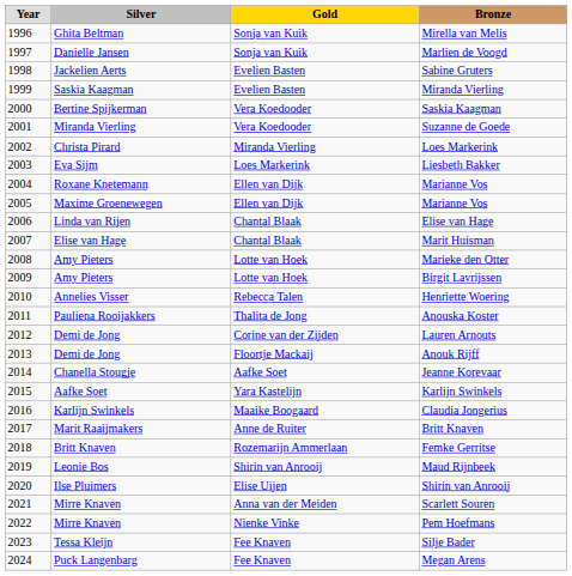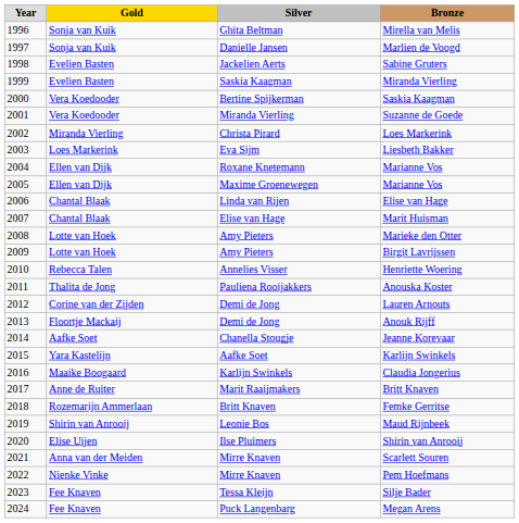 <table class="wikitable" style="width: 60%; text-align:left;">
 <tr>
 <td style="background:#DDDDDD; font-weight:bold; text-align:center;">Year</td>
+<td style="background:gold; font-weight:bold; text-align:center;">Gold</td>
 <td style="background:silver; font-weight:bold; text-align:center;">Silver</td>
-<td style="background:gold; font-weight:bold; text-align:center;">Gold</td>
 <td style="background:#cc9966; font-weight:bold; text-align:center;">Bronze</td>
 </tr>
 <tr>
 <td>1996</td>
+<td><a href='#'>Sonja van Kuik</a></td>
 <td><a href='#'>Ghita Beltman</a></td>
-<td><a href='#'>Sonja van Kuik</a></td>
 <td><a href='#'>Mirella van Melis</a></td>
 </tr>
 <tr>
 <td>1997</td>
+<td><a href='#'>Sonja van Kuik</a></td>
 <td><a href='#'>Danielle Jansen</a></td>
-<td><a href='#'>Sonja van Kuik</a></td>
 <td><a href='#'>Marlien de Voogd</a></td>
 </tr>
 <tr>
 <td>1998</td>
+<td><a href='#'>Evelien Basten</a></td>
 <td><a href='#'>Jackelien Aerts</a></td>
-<td><a href='#'>Evelien Basten</a></td>
 <td><a href='#'>Sabine Gruters</a></td>
 </tr>
 <tr>
 <td>1999</td>
+<td><a href='#'>Evelien Basten</a></td>
 <td><a href='#'>Saskia Kaagman</a></td>
-<td><a href='#'>Evelien Basten</a></td>
 <td><a href='#'>Miranda Vierling</a></td>
 </tr>
 <tr>
 <td>2000</td>
+<td><a href='#'>Vera Koedooder</a></td>
 <td><a href='#'>Bertine Spijkerman</a></td>
-<td><a href='#'>Vera Koedooder</a></td>
 <td><a href='#'>Saskia Kaagman</a></td>
 </tr>
 <tr>
 <td>2001</td>
+<td><a href='#'>Vera Koedooder</a></td>
 <td><a href='#'>Miranda Vierling</a></td>
-<td><a href='#'>Vera Koedooder</a></td>
 <td><a href='#'>Suzanne de Goede</a></td>
 </tr>
 <tr>
 <td>2002</td>
+<td><a href='#'>Miranda Vierling</a></td>
 <td><a href='#'>Christa Pirard</a></td>
-<td><a href='#'>Miranda Vierling</a></td>
 <td><a href='#'>Loes Markerink</a></td>
 </tr>
 <tr>
 <td>2003</td>
+<td><a href='#'>Loes Markerink</a></td>
 <td><a href='#'>Eva Sijm</a></td>
-<td><a href='#'>Loes Markerink</a></td>
 <td><a href='#'>Liesbeth Bakker</a></td>
 </tr>
 <tr>
 <td>2004</td>
+<td><a href='#'>Ellen van Dijk</a></td>
 <td><a href='#'>Roxane Knetemann</a></td>
-<td><a href='#'>Ellen van Dijk</a></td>
 <td><a href='#'>Marianne Vos</a></td>
 </tr>
 <tr>
 <td>2005</td>
+<td><a href='#'>Ellen van Dijk</a></td>
 <td><a href='#'>Maxime Groenewegen</a></td>
-<td><a href='#'>Ellen van Dijk</a></td>
 <td><a href='#'>Marianne Vos</a></td>
 </tr>
 <tr>
 <td>2006</td>
+<td><a href='#'>Chantal Blaak</a></td>
 <td><a href='#'>Linda van Rijen</a></td>
-<td><a href='#'>Chantal Blaak</a></td>
 <td><a href='#'>Elise van Hage</a></td>
 </tr>
 <tr>
 <td>2007</td>
+<td><a href='#'>Chantal Blaak</a></td>
 <td><a href='#'>Elise van Hage</a></td>
-<td><a href='#'>Chantal Blaak</a></td>
 <td><a href='#'>Marit Huisman</a></td>
 </tr>
 <tr>
 <td>2008</td>
+<td><a href='#'>Lotte van Hoek</a></td>
 <td><a href='#'>Amy Pieters</a></td>
-<td><a href='#'>Lotte van Hoek</a></td>
 <td><a href='#'>Marieke den Otter</a></td>
 </tr>
 <tr>
 <td>2009</td>
+<td><a href='#'>Lotte van Hoek</a></td>
 <td><a href='#'>Amy Pieters</a></td>
-<td><a href='#'>Lotte van Hoek</a></td>
 <td><a href='#'>Birgit Lavrijssen</a></td>
 </tr>
 <tr>
 <td>2010</td>
+<td><a href='#'>Rebecca Talen</a></td>
 <td><a href='#'>Annelies Visser</a></td>
-<td><a href='#'>Rebecca Talen</a></td>
 <td><a href='#'>Henriette Woering</a></td>
 </tr>
 <tr>
 <td>2011</td>
+<td><a href='#'>Thalita de Jong</a></td>
 <td><a href='#'>Pauliena Rooijakkers</a></td>
-<td><a href='#'>Thalita de Jong</a></td>
 <td><a href='#'>Anouska Koster</a></td>
 </tr>
 <tr>
 <td>2012</td>
+<td><a href='#'>Corine van der Zijden</a></td>
 <td><a href='#'>Demi de Jong</a></td>
-<td><a href='#'>Corine van der Zijden</a></td>
 <td><a href='#'>Lauren Arnouts</a></td>
 </tr>
 <tr>
 <td>2013</td>
+<td><a href='#'>Floortje Mackaij</a></td>
 <td><a href='#'>Demi de Jong</a></td>
-<td><a href='#'>Floortje Mackaij</a></td>
 <td><a href='#'>Anouk Rijff</a></td>
 </tr>
 <tr>
 <td>2014</td>
+<td><a href='#'>Aafke Soet</a></td>
 <td><a href='#'>Chanella Stougje</a></td>
-<td><a href='#'>Aafke Soet</a></td>
 <td><a href='#'>Jeanne Korevaar</a></td>
 </tr>
 <tr>
 <td>2015</td>
+<td><a href='#'>Yara Kastelijn</a></td>
 <td><a href='#'>Aafke Soet</a></td>
-<td><a href='#'>Yara Kastelijn</a></td>
 <td><a href='#'>Karlijn Swinkels</a></td>
 </tr>
 <tr>
 <td>2016</td>
+<td><a href='#'>Maaike Boogaard</a></td>
 <td><a href='#'>Karlijn Swinkels</a></td>
-<td><a href='#'>Maaike Boogaard</a></td>
 <td><a href='#'>Claudia Jongerius</a></td>
 </tr>
 <tr>
 <td>2017</td>
+<td><a href='#'>Anne de Ruiter</a></td>
 <td><a href='#'>Marit Raaijmakers</a></td>
-<td><a href='#'>Anne de Ruiter</a></td>
 <td><a href='#'>Britt Knaven</a></td>
 </tr>
 <tr>
 <td>2018</td>
+<td><a href='#'>Rozemarijn Ammerlaan</a></td>
 <td><a href='#'>Britt Knaven</a></td>
-<td><a href='#'>Rozemarijn Ammerlaan</a></td>
 <td><a href='#'>Femke Gerritse</a></td>
 </tr>
 <tr>
 <td>2019</td>
+<td><a href='#'>Shirin van Anrooij</a></td>
 <td><a href='#'>Leonie Bos</a></td>
-<td><a href='#'>Shirin van Anrooij</a></td>
 <td><a href='#'>Maud Rijnbeek</a></td>
 </tr>
 <tr>
 <td>2020</td>
+<td><a href='#'>Elise Uijen</a></td>
 <td><a href='#'>Ilse Pluimers</a></td>
-<td><a href='#'>Elise Uijen</a></td>
 <td><a href='#'>Shirin van Anrooij</a></td>
 </tr>
 <tr>
 <td>2021</td>
+<td><a href='#'>Anna van der Meiden</a></td>
 <td><a href='#'>Mirre Knaven</a></td>
-<td><a href='#'>Anna van der Meiden</a></td>
 <td><a href='#'>Scarlett Souren</a></td>
 </tr>
 <tr>
 <td>2022</td>
+<td><a href='#'>Nienke Vinke</a></td>
 <td><a href='#'>Mirre Knaven</a></td>
-<td><a href='#'>Nienke Vinke</a></td>
 <td><a href='#'>Pem Hoefmans</a></td>
 </tr>
 <tr>
 <td>2023</td>
+<td><a href='#'>Fee Knaven</a></td>
 <td><a href='#'>Tessa Kleijn</a></td>
-<td><a href='#'>Fee Knaven</a></td>
 <td><a href='#'>Silje Bader</a></td>
 </tr>
 <tr>
 <td>2024</td>
+<td><a href='#'>Fee Knaven</a></td>
 <td><a href='#'>Puck Langenbarg</a></td>
-<td><a href='#'>Fee Knaven</a></td>
 <td><a href='#'>Megan Arens</a></td>
 </tr>
 </table>
